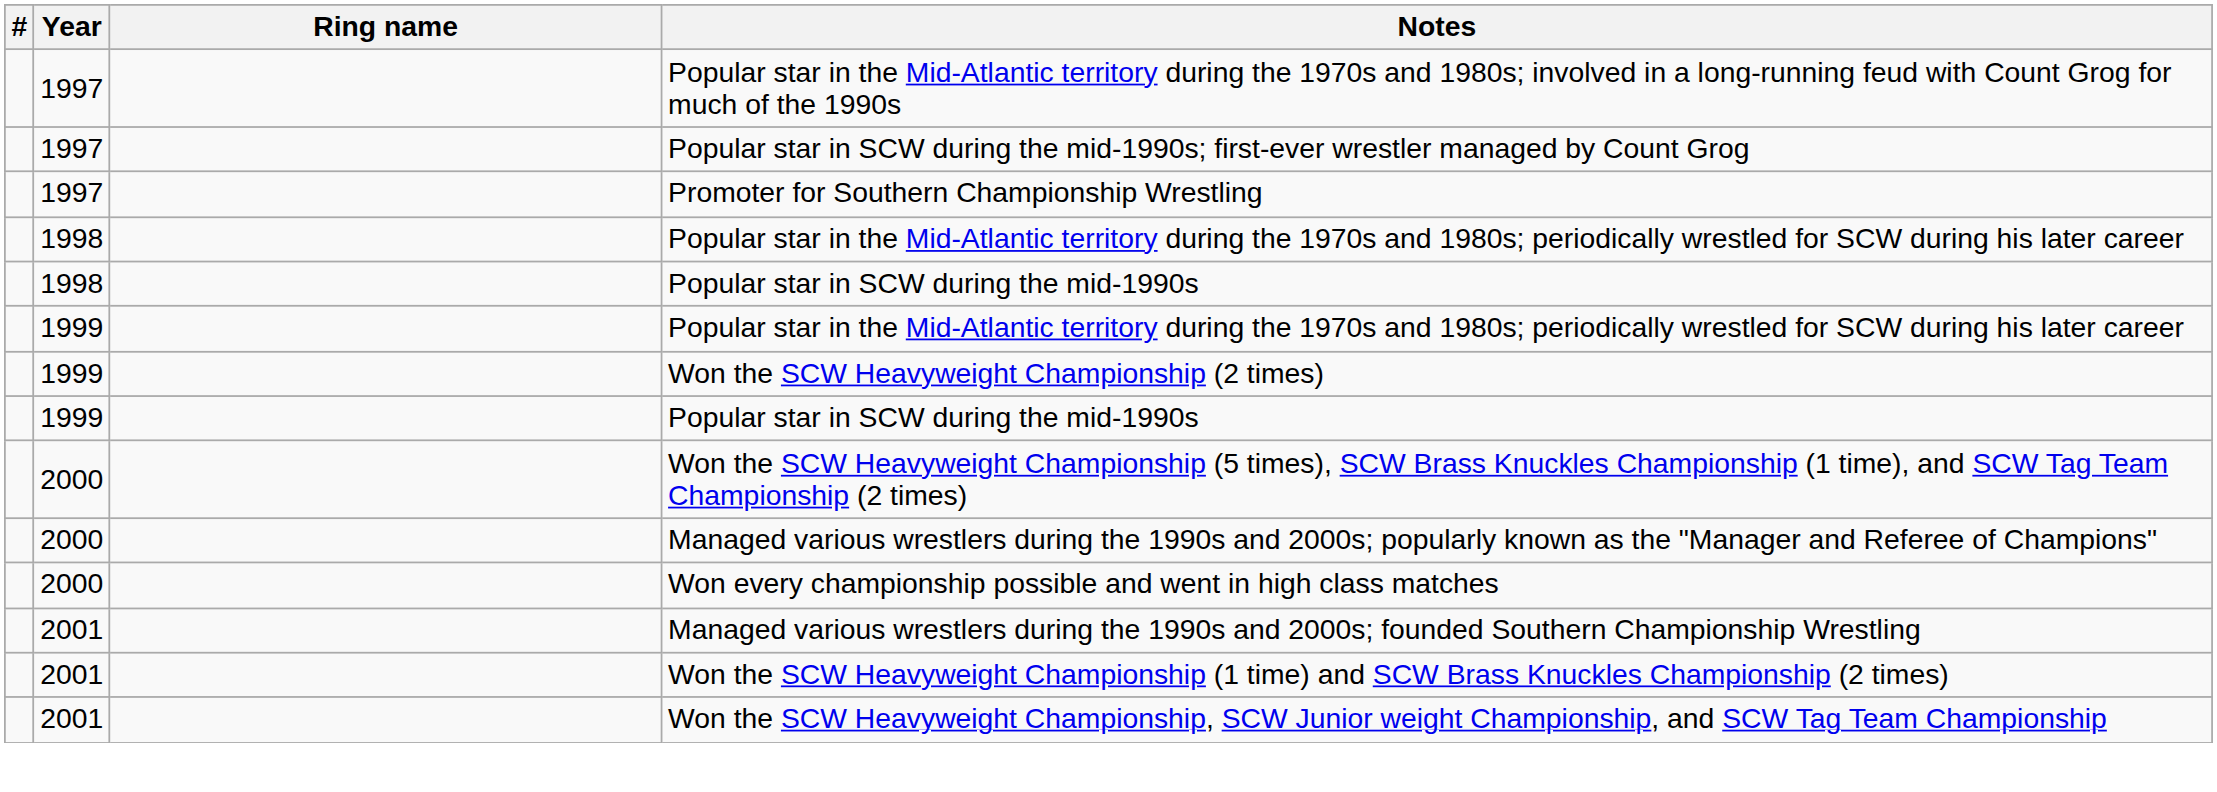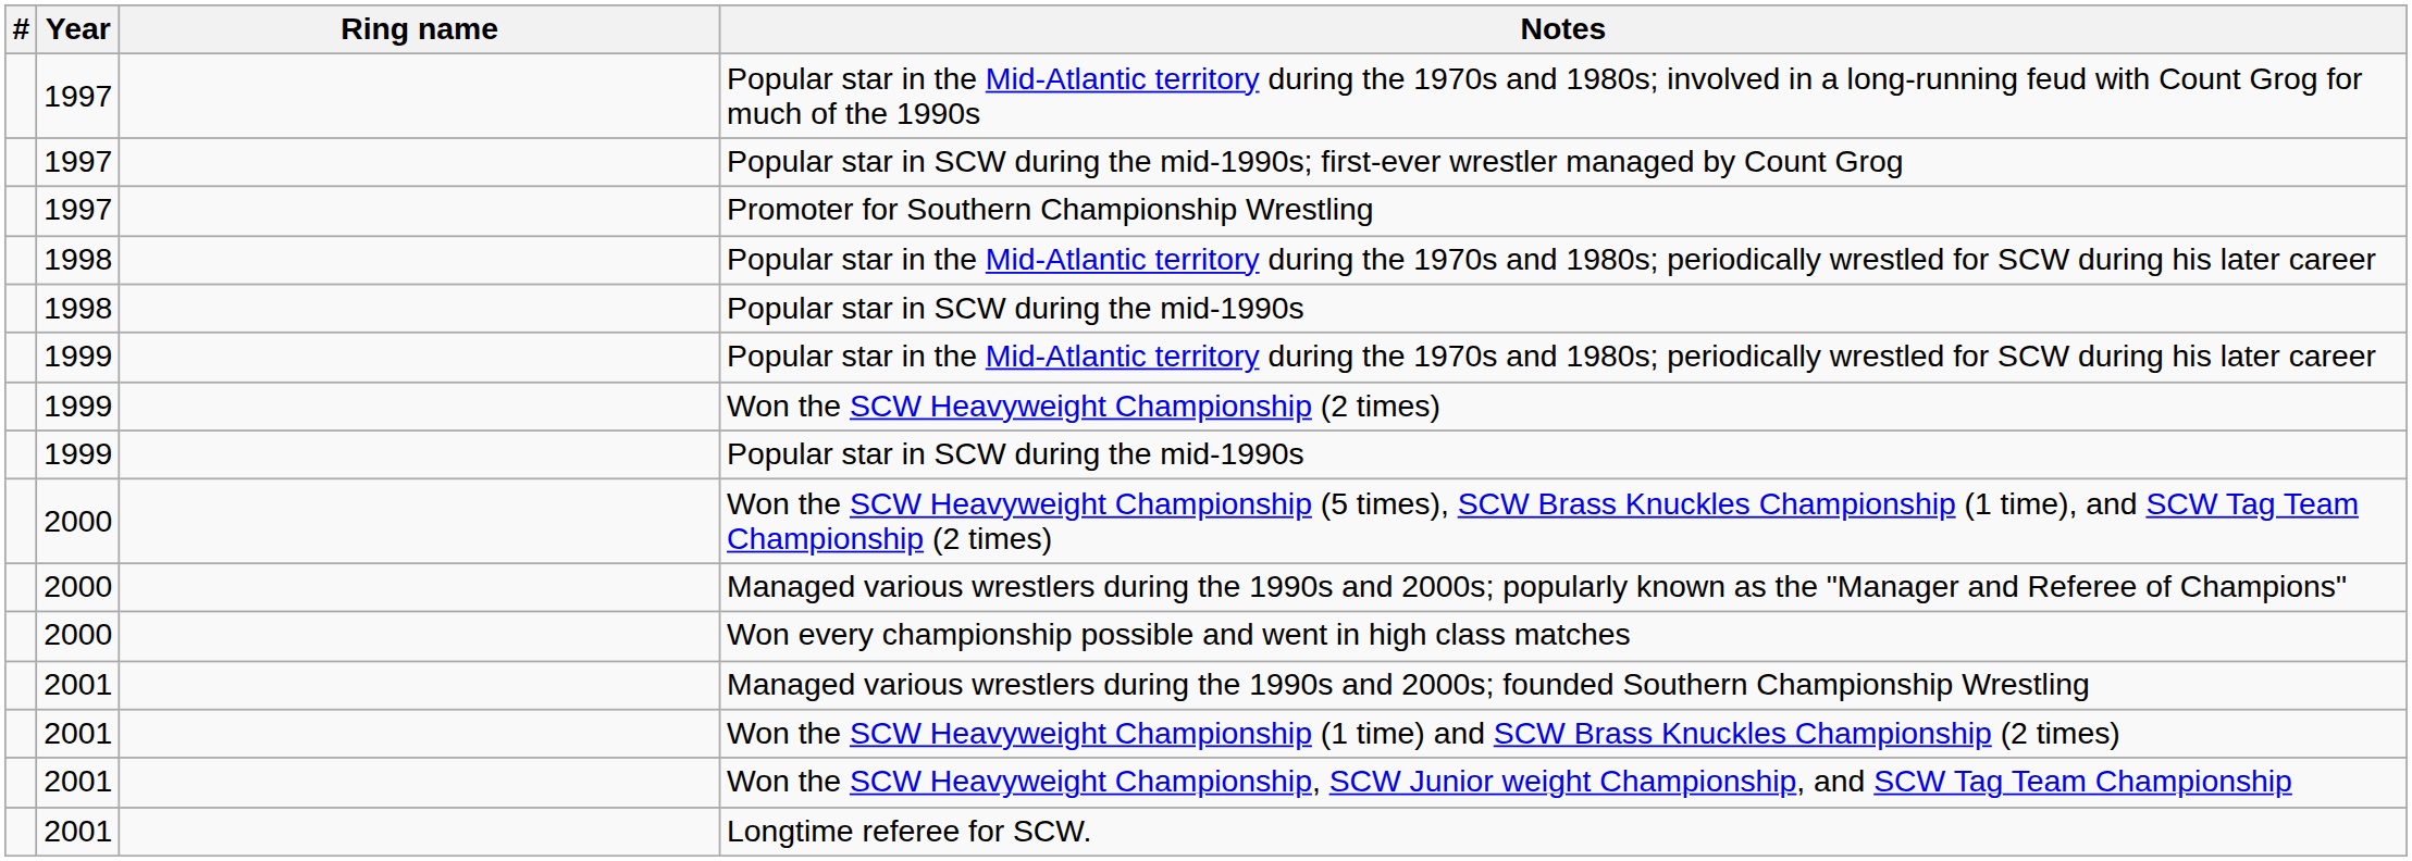 <table class="wikitable sortable">
 <tr>
 <th width="1%">#</th>
 <th width="1%"><strong>Year</strong></th>
 <th width="25%"><strong>Ring name</strong><br></th>
 <th class="unsortable"><strong>Notes</strong></th>
 </tr>
 <tr>
 <td></td>
 <td>1997</td>
 <td><br></td>
 <td>Popular star in the <a href='#'>Mid-Atlantic territory</a> during the 1970s and 1980s; involved in a long-running feud with Count Grog for much of the 1990s</td>
 </tr>
 <tr>
 <td></td>
 <td>1997</td>
 <td></td>
 <td>Popular star in SCW during the mid-1990s; first-ever wrestler managed by Count Grog</td>
 </tr>
 <tr>
 <td></td>
 <td>1997</td>
 <td></td>
 <td>Promoter for Southern Championship Wrestling</td>
 </tr>
 <tr>
 <td></td>
 <td>1998</td>
 <td><br></td>
 <td>Popular star in the <a href='#'>Mid-Atlantic territory</a> during the 1970s and 1980s; periodically wrestled for SCW during his later career</td>
 </tr>
 <tr>
 <td></td>
 <td>1998</td>
 <td></td>
 <td>Popular star in SCW during the mid-1990s</td>
 </tr>
 <tr>
 <td></td>
 <td>1999</td>
 <td><br></td>
 <td>Popular star in the <a href='#'>Mid-Atlantic territory</a> during the 1970s and 1980s; periodically wrestled for SCW during his later career</td>
 </tr>
 <tr>
 <td></td>
 <td>1999</td>
 <td></td>
 <td>Won the <a href='#'>SCW Heavyweight Championship</a> (2 times)</td>
 </tr>
 <tr>
 <td></td>
 <td>1999</td>
 <td></td>
 <td>Popular star in SCW during the mid-1990s</td>
 </tr>
 <tr>
 <td></td>
 <td>2000</td>
 <td><br></td>
 <td>Won the <a href='#'>SCW Heavyweight Championship</a> (5 times), <a href='#'>SCW Brass Knuckles Championship</a> (1 time), and <a href='#'>SCW Tag Team Championship</a> (2 times)</td>
 </tr>
 <tr>
 <td></td>
 <td>2000</td>
 <td></td>
 <td>Managed various wrestlers during the 1990s and 2000s; popularly known as the "Manager and Referee of Champions"</td>
 </tr>
 <tr>
 <td></td>
 <td>2000</td>
 <td></td>
 <td>Won every championship possible and went in high class matches</td>
 </tr>
 <tr>
 <td></td>
 <td>2001</td>
 <td><br></td>
 <td>Managed various wrestlers during the 1990s and 2000s; founded Southern Championship Wrestling</td>
 </tr>
 <tr>
 <td></td>
 <td>2001</td>
 <td></td>
 <td>Won the <a href='#'>SCW Heavyweight Championship</a> (1 time) and <a href='#'>SCW Brass Knuckles Championship</a> (2 times)</td>
 </tr>
 <tr>
 <td></td>
 <td>2001</td>
 <td></td>
 <td>Won the <a href='#'>SCW Heavyweight Championship</a>, <a href='#'>SCW Junior weight Championship</a>, and <a href='#'>SCW Tag Team Championship</a></td>
 </tr>
+<tr>
+<td></td>
+<td>2001</td>
+<td></td>
+<td>Longtime referee for SCW.</td>
+</tr>
 </table>
